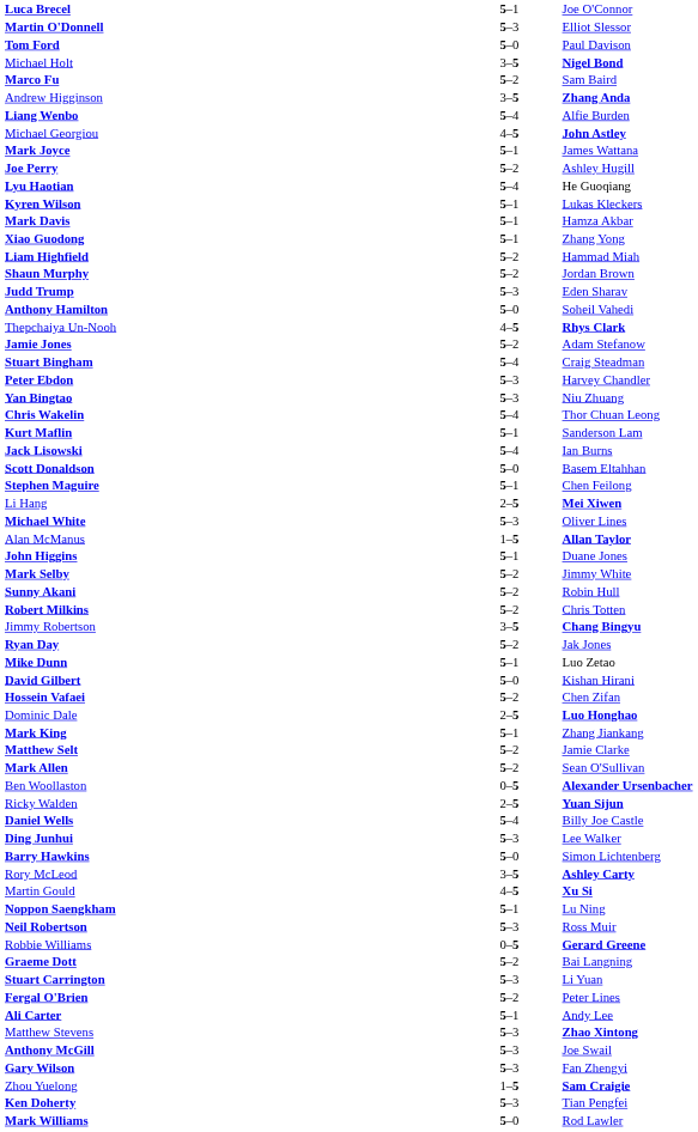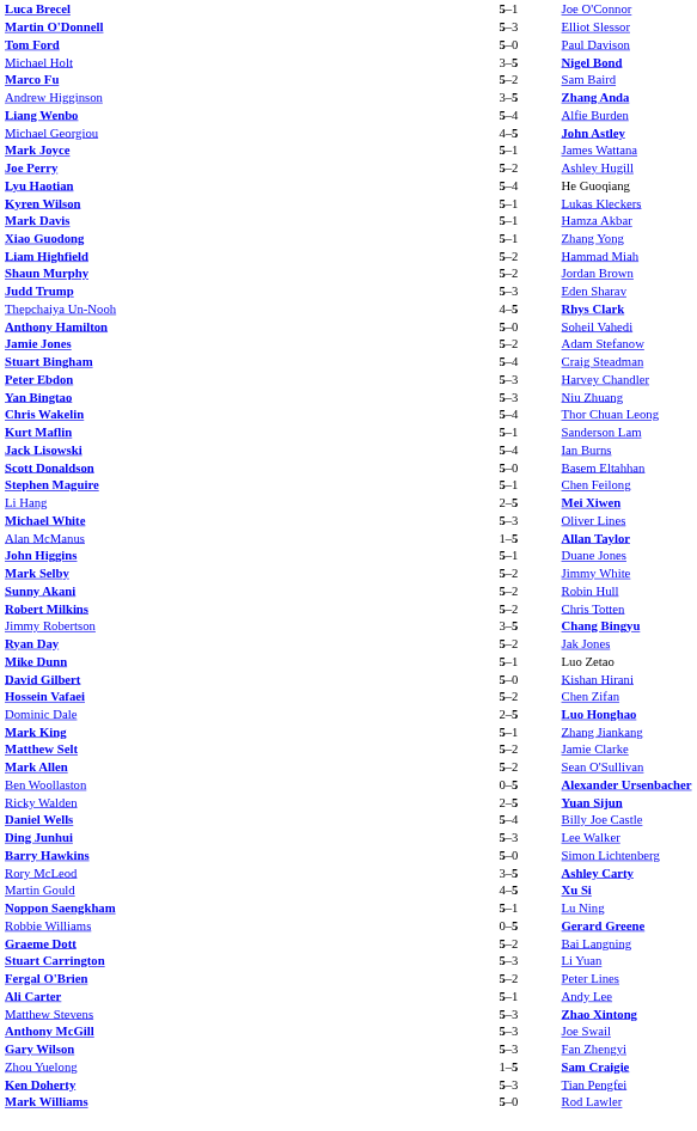 <table width="100%">
 <tr>
 <td width=45%> <strong><a href='#'>Luca Brecel</a></strong></td>
 <td width=10% align="center"><strong>5</strong>–1</td>
 <td width=45%> <a href='#'>Joe O'Connor</a></td>
 </tr>
 <tr>
 <td> <strong><a href='#'>Martin O'Donnell</a></strong></td>
 <td align="center"><strong>5</strong>–3</td>
 <td> <a href='#'>Elliot Slessor</a></td>
 </tr>
 <tr>
 <td> <strong><a href='#'>Tom Ford</a></strong></td>
 <td align="center"><strong>5</strong>–0</td>
 <td> <a href='#'>Paul Davison</a></td>
 </tr>
 <tr>
 <td> <a href='#'>Michael Holt</a></td>
 <td align="center">3–<strong>5</strong></td>
 <td> <strong><a href='#'>Nigel Bond</a></strong></td>
 </tr>
 <tr>
 <td> <strong><a href='#'>Marco Fu</a></strong></td>
 <td align="center"><strong>5</strong>–2</td>
 <td> <a href='#'>Sam Baird</a></td>
 </tr>
 <tr>
 <td> <a href='#'>Andrew Higginson</a></td>
 <td align="center">3–<strong>5</strong></td>
 <td> <strong><a href='#'>Zhang Anda</a></strong></td>
 </tr>
 <tr>
 <td> <strong><a href='#'>Liang Wenbo</a></strong></td>
 <td align="center"><strong>5</strong>–4</td>
 <td> <a href='#'>Alfie Burden</a></td>
 </tr>
 <tr>
 <td> <a href='#'>Michael Georgiou</a></td>
 <td align="center">4–<strong>5</strong></td>
 <td> <strong><a href='#'>John Astley</a></strong></td>
 </tr>
 <tr>
 <td> <strong><a href='#'>Mark Joyce</a></strong></td>
 <td align="center"><strong>5</strong>–1</td>
 <td> <a href='#'>James Wattana</a></td>
 </tr>
 <tr>
 <td> <strong><a href='#'>Joe Perry</a></strong></td>
 <td align="center"><strong>5</strong>–2</td>
 <td> <a href='#'>Ashley Hugill</a></td>
 </tr>
 <tr>
 <td> <strong><a href='#'>Lyu Haotian</a></strong></td>
 <td align="center"><strong>5</strong>–4</td>
 <td> He Guoqiang</td>
 </tr>
 <tr>
 <td> <strong><a href='#'>Kyren Wilson</a></strong></td>
 <td align="center"><strong>5</strong>–1</td>
 <td> <a href='#'>Lukas Kleckers</a></td>
 </tr>
 <tr>
 <td> <strong><a href='#'>Mark Davis</a></strong></td>
 <td align="center"><strong>5</strong>–1</td>
 <td> <a href='#'>Hamza Akbar</a></td>
 </tr>
 <tr>
 <td> <strong><a href='#'>Xiao Guodong</a></strong></td>
 <td align="center"><strong>5</strong>–1</td>
 <td> <a href='#'>Zhang Yong</a></td>
 </tr>
 <tr>
 <td> <strong><a href='#'>Liam Highfield</a></strong></td>
 <td align="center"><strong>5</strong>–2</td>
 <td> <a href='#'>Hammad Miah</a></td>
 </tr>
 <tr>
 <td> <strong><a href='#'>Shaun Murphy</a></strong></td>
 <td align="center"><strong>5</strong>–2</td>
 <td> <a href='#'>Jordan Brown</a></td>
 </tr>
 <tr>
 <td> <strong><a href='#'>Judd Trump</a></strong></td>
 <td align="center"><strong>5</strong>–3</td>
 <td> <a href='#'>Eden Sharav</a></td>
 </tr>
 <tr>
+<td> <a href='#'>Thepchaiya Un-Nooh</a></td>
+<td align="center">4–<strong>5</strong></td>
+<td> <strong><a href='#'>Rhys Clark</a></strong></td>
+</tr>
+<tr>
 <td> <strong><a href='#'>Anthony Hamilton</a></strong></td>
 <td align="center"><strong>5</strong>–0</td>
 <td> <a href='#'>Soheil Vahedi</a></td>
-</tr>
-<tr>
-<td> <a href='#'>Thepchaiya Un-Nooh</a></td>
-<td align="center">4–<strong>5</strong></td>
-<td> <strong><a href='#'>Rhys Clark</a></strong></td>
 </tr>
 <tr>
 <td> <strong><a href='#'>Jamie Jones</a></strong></td>
 <td align="center"><strong>5</strong>–2</td>
 <td> <a href='#'>Adam Stefanow</a></td>
 </tr>
 <tr>
 <td> <strong><a href='#'>Stuart Bingham</a></strong></td>
 <td align="center"><strong>5</strong>–4</td>
 <td> <a href='#'>Craig Steadman</a></td>
 </tr>
 <tr>
 <td> <strong><a href='#'>Peter Ebdon</a></strong></td>
 <td align="center"><strong>5</strong>–3</td>
 <td> <a href='#'>Harvey Chandler</a></td>
 </tr>
 <tr>
 <td> <strong><a href='#'>Yan Bingtao</a></strong></td>
 <td align="center"><strong>5</strong>–3</td>
 <td> <a href='#'>Niu Zhuang</a></td>
 </tr>
 <tr>
 <td> <strong><a href='#'>Chris Wakelin</a></strong></td>
 <td align="center"><strong>5</strong>–4</td>
 <td> <a href='#'>Thor Chuan Leong</a></td>
 </tr>
 <tr>
 <td> <strong><a href='#'>Kurt Maflin</a></strong></td>
 <td align="center"><strong>5</strong>–1</td>
 <td> <a href='#'>Sanderson Lam</a></td>
 </tr>
 <tr>
 <td> <strong><a href='#'>Jack Lisowski</a></strong></td>
 <td align="center"><strong>5</strong>–4</td>
 <td> <a href='#'>Ian Burns</a></td>
 </tr>
 <tr>
 <td> <strong><a href='#'>Scott Donaldson</a></strong></td>
 <td align="center"><strong>5</strong>–0</td>
 <td> <a href='#'>Basem Eltahhan</a></td>
 </tr>
 <tr>
 <td> <strong><a href='#'>Stephen Maguire</a></strong></td>
 <td align="center"><strong>5</strong>–1</td>
 <td> <a href='#'>Chen Feilong</a></td>
 </tr>
 <tr>
 <td> <a href='#'>Li Hang</a></td>
 <td align="center">2–<strong>5</strong></td>
 <td> <strong><a href='#'>Mei Xiwen</a></strong></td>
 </tr>
 <tr>
 <td> <strong><a href='#'>Michael White</a></strong></td>
 <td align="center"><strong>5</strong>–3</td>
 <td> <a href='#'>Oliver Lines</a></td>
 </tr>
 <tr>
 <td> <a href='#'>Alan McManus</a></td>
 <td align="center">1–<strong>5</strong></td>
 <td> <strong><a href='#'>Allan Taylor</a></strong></td>
 </tr>
 <tr>
 <td> <strong><a href='#'>John Higgins</a></strong></td>
 <td align="center"><strong>5</strong>–1</td>
 <td> <a href='#'>Duane Jones</a></td>
 </tr>
 <tr>
 <td> <strong><a href='#'>Mark Selby</a></strong></td>
 <td align="center"><strong>5</strong>–2</td>
 <td> <a href='#'>Jimmy White</a></td>
 </tr>
 <tr>
 <td> <strong><a href='#'>Sunny Akani</a></strong></td>
 <td align="center"><strong>5</strong>–2</td>
 <td> <a href='#'>Robin Hull</a></td>
 </tr>
 <tr>
 <td> <strong><a href='#'>Robert Milkins</a></strong></td>
 <td align="center"><strong>5</strong>–2</td>
 <td> <a href='#'>Chris Totten</a></td>
 </tr>
 <tr>
 <td> <a href='#'>Jimmy Robertson</a></td>
 <td align="center">3–<strong>5</strong></td>
 <td> <strong><a href='#'>Chang Bingyu</a></strong></td>
 </tr>
 <tr>
 <td> <strong><a href='#'>Ryan Day</a></strong></td>
 <td align="center"><strong>5</strong>–2</td>
 <td> <a href='#'>Jak Jones</a></td>
 </tr>
 <tr>
 <td> <strong><a href='#'>Mike Dunn</a></strong></td>
 <td align="center"><strong>5</strong>–1</td>
 <td> Luo Zetao</td>
 </tr>
 <tr>
 <td> <strong><a href='#'>David Gilbert</a></strong></td>
 <td align="center"><strong>5</strong>–0</td>
 <td> <a href='#'>Kishan Hirani</a></td>
 </tr>
 <tr>
 <td> <strong><a href='#'>Hossein Vafaei</a></strong></td>
 <td align="center"><strong>5</strong>–2</td>
 <td> <a href='#'>Chen Zifan</a></td>
 </tr>
 <tr>
 <td> <a href='#'>Dominic Dale</a></td>
 <td align="center">2–<strong>5</strong></td>
 <td> <strong><a href='#'>Luo Honghao</a></strong></td>
 </tr>
 <tr>
 <td> <strong><a href='#'>Mark King</a></strong></td>
 <td align="center"><strong>5</strong>–1</td>
 <td> <a href='#'>Zhang Jiankang</a></td>
 </tr>
 <tr>
 <td> <strong><a href='#'>Matthew Selt</a></strong></td>
 <td align="center"><strong>5</strong>–2</td>
 <td> <a href='#'>Jamie Clarke</a></td>
 </tr>
 <tr>
 <td> <strong><a href='#'>Mark Allen</a></strong></td>
 <td align="center"><strong>5</strong>–2</td>
 <td> <a href='#'>Sean O'Sullivan</a></td>
 </tr>
 <tr>
 <td> <a href='#'>Ben Woollaston</a></td>
 <td align="center">0–<strong>5</strong></td>
 <td> <strong><a href='#'>Alexander Ursenbacher</a></strong></td>
 </tr>
 <tr>
 <td> <a href='#'>Ricky Walden</a></td>
 <td align="center">2–<strong>5</strong></td>
 <td> <strong><a href='#'>Yuan Sijun</a></strong></td>
 </tr>
 <tr>
 <td> <strong><a href='#'>Daniel Wells</a></strong></td>
 <td align="center"><strong>5</strong>–4</td>
 <td> <a href='#'>Billy Joe Castle</a></td>
 </tr>
 <tr>
 <td> <strong><a href='#'>Ding Junhui</a></strong></td>
 <td align="center"><strong>5</strong>–3</td>
 <td> <a href='#'>Lee Walker</a></td>
 </tr>
 <tr>
 <td> <strong><a href='#'>Barry Hawkins</a></strong></td>
 <td align="center"><strong>5</strong>–0</td>
 <td> <a href='#'>Simon Lichtenberg</a></td>
 </tr>
 <tr>
 <td> <a href='#'>Rory McLeod</a></td>
 <td align="center">3–<strong>5</strong></td>
 <td> <strong><a href='#'>Ashley Carty</a></strong></td>
 </tr>
 <tr>
 <td> <a href='#'>Martin Gould</a></td>
 <td align="center">4–<strong>5</strong></td>
 <td> <strong><a href='#'>Xu Si</a></strong></td>
 </tr>
 <tr>
 <td> <strong><a href='#'>Noppon Saengkham</a></strong></td>
 <td align="center"><strong>5</strong>–1</td>
 <td> <a href='#'>Lu Ning</a></td>
 </tr>
 <tr>
-<td> <strong><a href='#'>Neil Robertson</a></strong></td>
-<td align="center"><strong>5</strong>–3</td>
-<td> <a href='#'>Ross Muir</a></td>
-</tr>
-<tr>
 <td> <a href='#'>Robbie Williams</a></td>
 <td align="center">0–<strong>5</strong></td>
 <td> <strong><a href='#'>Gerard Greene</a></strong></td>
 </tr>
 <tr>
 <td> <strong><a href='#'>Graeme Dott</a></strong></td>
 <td align="center"><strong>5</strong>–2</td>
 <td> <a href='#'>Bai Langning</a></td>
 </tr>
 <tr>
 <td> <strong><a href='#'>Stuart Carrington</a></strong></td>
 <td align="center"><strong>5</strong>–3</td>
 <td> <a href='#'>Li Yuan</a></td>
 </tr>
 <tr>
 <td> <strong><a href='#'>Fergal O'Brien</a></strong></td>
 <td align="center"><strong>5</strong>–2</td>
 <td> <a href='#'>Peter Lines</a></td>
 </tr>
 <tr>
 <td> <strong><a href='#'>Ali Carter</a></strong></td>
 <td align="center"><strong>5</strong>–1</td>
 <td> <a href='#'>Andy Lee</a></td>
 </tr>
 <tr>
 <td> <a href='#'>Matthew Stevens</a></td>
 <td align="center"><strong>5</strong>–3</td>
 <td> <strong><a href='#'>Zhao Xintong</a></strong></td>
 </tr>
 <tr>
 <td> <strong><a href='#'>Anthony McGill</a></strong></td>
 <td align="center"><strong>5</strong>–3</td>
 <td> <a href='#'>Joe Swail</a></td>
 </tr>
 <tr>
 <td> <strong><a href='#'>Gary Wilson</a></strong></td>
 <td align="center"><strong>5</strong>–3</td>
 <td> <a href='#'>Fan Zhengyi</a></td>
 </tr>
 <tr>
 <td> <a href='#'>Zhou Yuelong</a></td>
 <td align="center">1–<strong>5</strong></td>
 <td> <strong><a href='#'>Sam Craigie</a></strong></td>
 </tr>
 <tr>
 <td> <strong><a href='#'>Ken Doherty</a></strong></td>
 <td align="center"><strong>5</strong>–3</td>
 <td> <a href='#'>Tian Pengfei</a></td>
 </tr>
 <tr>
 <td> <strong><a href='#'>Mark Williams</a></strong></td>
 <td align="center"><strong>5</strong>–0</td>
 <td> <a href='#'>Rod Lawler</a></td>
 </tr>
 </table>
